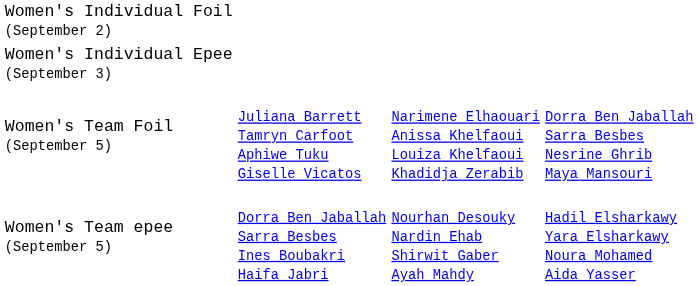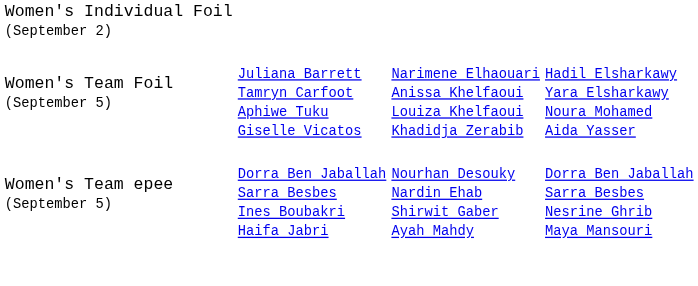 <table>
 <tr>
 <td>Women's Individual Foil <br> <small>(September 2)</small></td>
 <td></td>
 <td></td>
 <td><br></td>
 </tr>
 <tr>
-<td>Women's Individual Epee <br> <small>(September 3)</small></td>
-<td></td>
-<td></td>
-<td><br></td>
-</tr>
-<tr>
 <td>Women's Team Foil <br> <small>(September 5)</small></td>
 <td> <br> <small><a href='#'>Juliana Barrett</a> <br> <a href='#'>Tamryn Carfoot</a> <br> <a href='#'>Aphiwe Tuku</a> <br> <a href='#'>Giselle Vicatos</a></small></td>
 <td> <br> <small><a href='#'>Narimene Elhaouari</a> <br> <a href='#'>Anissa Khelfaoui</a> <br> <a href='#'>Louiza Khelfaoui</a> <br> <a href='#'>Khadidja Zerabib</a></small></td>
-<td> <br> <small><a href='#'>Dorra Ben Jaballah</a> <br> <a href='#'>Sarra Besbes</a> <br> <a href='#'>Nesrine Ghrib</a> <br> <a href='#'>Maya Mansouri</a></small></td>
+<td> <br> <small><a href='#'>Hadil Elsharkawy</a> <br> <a href='#'>Yara Elsharkawy</a> <br> <a href='#'>Noura Mohamed</a> <br> <a href='#'>Aida Yasser</a></small></td>
 </tr>
 <tr>
 <td>Women's Team epee <br> <small>(September 5)</small></td>
 <td> <br> <small><a href='#'>Dorra Ben Jaballah</a> <br> <a href='#'>Sarra Besbes</a> <br> <a href='#'>Ines Boubakri</a> <br> <a href='#'>Haifa Jabri</a></small></td>
 <td> <br> <small><a href='#'>Nourhan Desouky</a> <br> <a href='#'>Nardin Ehab</a> <br> <a href='#'>Shirwit Gaber</a> <br> <a href='#'>Ayah Mahdy</a></small></td>
-<td> <br> <small><a href='#'>Hadil Elsharkawy</a> <br> <a href='#'>Yara Elsharkawy</a> <br> <a href='#'>Noura Mohamed</a> <br> <a href='#'>Aida Yasser</a></small></td>
+<td> <br> <small><a href='#'>Dorra Ben Jaballah</a> <br> <a href='#'>Sarra Besbes</a> <br> <a href='#'>Nesrine Ghrib</a> <br> <a href='#'>Maya Mansouri</a></small></td>
 </tr>
 </table>
